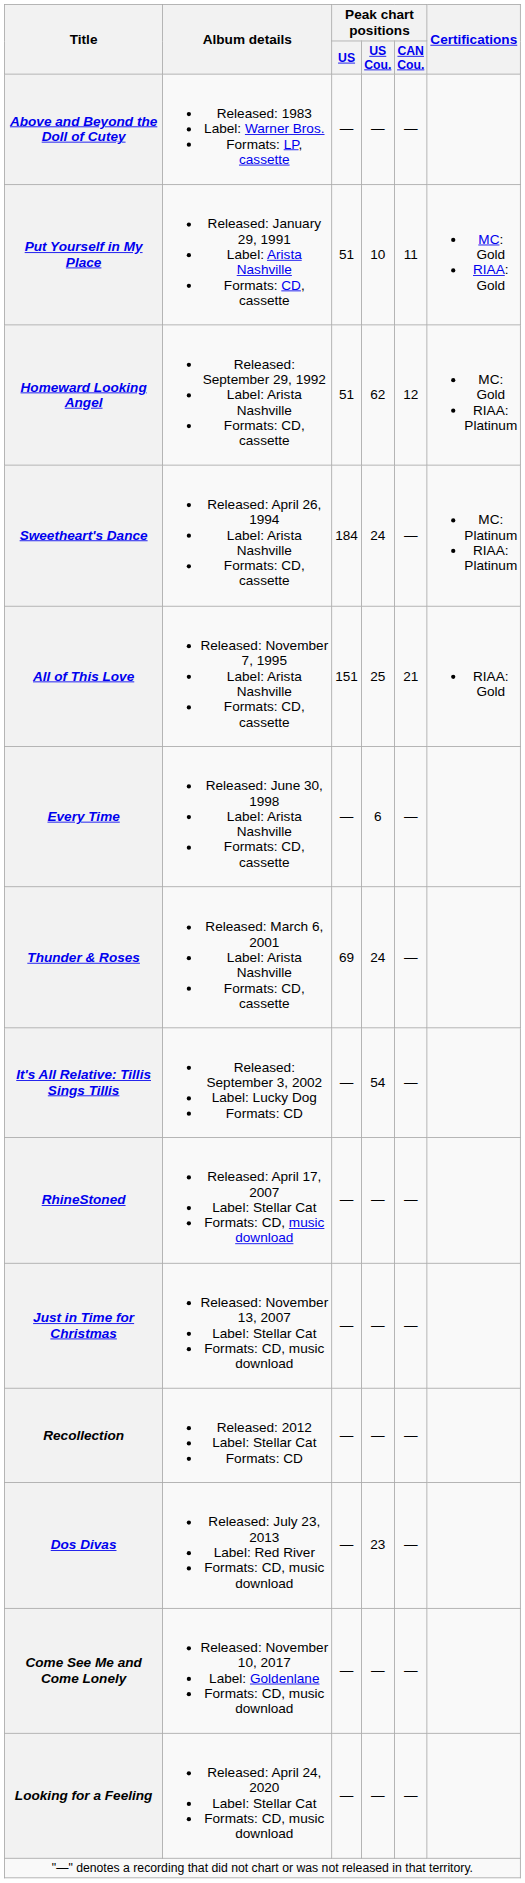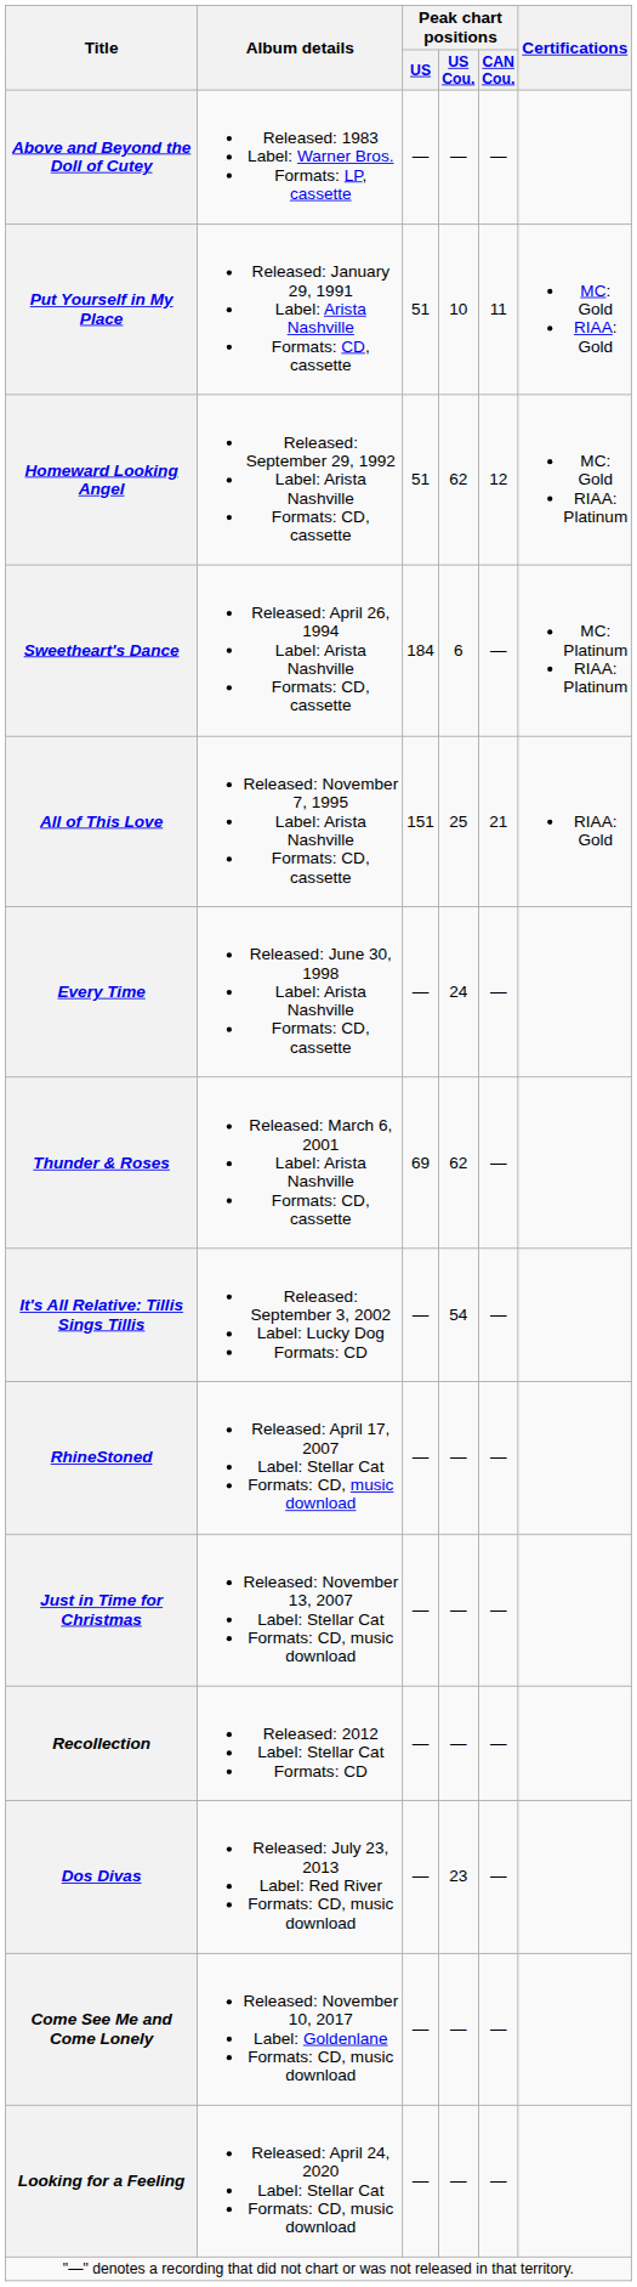 <table class="wikitable plainrowheaders" style="text-align:center;" border="1">
 <tr>
 <th scope="col" rowspan="2" style="width:17em;">Title</th>
 <th scope="col" rowspan="2" style="width:17em;">Album details</th>
 <th scope="col" colspan="3">Peak chart<br>positions</th>
 <th scope="col" rowspan="2"><a href='#'>Certifications</a></th>
 </tr>
 <tr>
 <th scope="col" style="width:2em;font-size:90%;"><a href='#'>US</a><br></th>
 <th scope="col" style="width:2em;font-size:90%;"><a href='#'>US<br>Cou.</a><br></th>
 <th scope="col" style="width:2em;font-size:90%;"><a href='#'>CAN<br>Cou.</a><br></th>
 </tr>
 <tr>
 <th scope="row"><em><a href='#'>Above and Beyond the Doll of Cutey</a></em></th>
 <td><br><ul><li>Released: 1983</li><li>Label: <a href='#'>Warner Bros.</a></li><li>Formats: <a href='#'>LP</a>, <a href='#'>cassette</a></li></ul></td>
 <td>—</td>
 <td>—</td>
 <td>—</td>
 <td></td>
 </tr>
 <tr>
 <th scope="row"><em><a href='#'>Put Yourself in My Place</a></em></th>
 <td><br><ul><li>Released: January 29, 1991</li><li>Label: <a href='#'>Arista Nashville</a></li><li>Formats: <a href='#'>CD</a>, cassette</li></ul></td>
 <td>51</td>
 <td>10</td>
 <td>11</td>
 <td><br><ul><li><a href='#'>MC</a>: Gold</li><li><a href='#'>RIAA</a>: Gold</li></ul></td>
 </tr>
 <tr>
 <th scope="row"><em><a href='#'>Homeward Looking Angel</a></em></th>
 <td><br><ul><li>Released: September 29, 1992</li><li>Label: Arista Nashville</li><li>Formats: CD, cassette</li></ul></td>
 <td>51</td>
 <td>62</td>
 <td>12</td>
 <td><br><ul><li>MC: Gold</li><li>RIAA: Platinum</li></ul></td>
 </tr>
 <tr>
 <th scope="row"><em><a href='#'>Sweetheart's Dance</a></em></th>
 <td><br><ul><li>Released: April 26, 1994</li><li>Label: Arista Nashville</li><li>Formats: CD, cassette</li></ul></td>
 <td>184</td>
-<td>24</td>
+<td>6</td>
 <td>—</td>
 <td><br><ul><li>MC: Platinum</li><li>RIAA: Platinum</li></ul></td>
 </tr>
 <tr>
 <th scope="row"><em><a href='#'>All of This Love</a></em></th>
 <td><br><ul><li>Released: November 7, 1995</li><li>Label: Arista Nashville</li><li>Formats: CD, cassette</li></ul></td>
 <td>151</td>
 <td>25</td>
 <td>21</td>
 <td><br><ul><li>RIAA: Gold</li></ul></td>
 </tr>
 <tr>
 <th scope="row"><em><a href='#'>Every Time</a></em></th>
 <td><br><ul><li>Released: June 30, 1998</li><li>Label: Arista Nashville</li><li>Formats: CD, cassette</li></ul></td>
 <td>—</td>
-<td>6</td>
+<td>24</td>
 <td>—</td>
 <td></td>
 </tr>
 <tr>
 <th scope="row"><em><a href='#'>Thunder & Roses</a></em></th>
 <td><br><ul><li>Released: March 6, 2001</li><li>Label: Arista Nashville</li><li>Formats: CD, cassette</li></ul></td>
 <td>69</td>
-<td>24</td>
+<td>62</td>
 <td>—</td>
 <td></td>
 </tr>
 <tr>
 <th scope="row"><em><a href='#'>It's All Relative: Tillis Sings Tillis</a></em></th>
 <td><br><ul><li>Released: September 3, 2002</li><li>Label: Lucky Dog</li><li>Formats: CD</li></ul></td>
 <td>—</td>
 <td>54</td>
 <td>—</td>
 <td></td>
 </tr>
 <tr>
 <th scope="row"><em><a href='#'>RhineStoned</a></em></th>
 <td><br><ul><li>Released: April 17, 2007</li><li>Label: Stellar Cat</li><li>Formats: CD, <a href='#'>music download</a></li></ul></td>
 <td>—</td>
 <td>—</td>
 <td>—</td>
 <td></td>
 </tr>
 <tr>
 <th scope="row"><em><a href='#'>Just in Time for Christmas</a></em></th>
 <td><br><ul><li>Released: November 13, 2007</li><li>Label: Stellar Cat</li><li>Formats: CD, music download</li></ul></td>
 <td>—</td>
 <td>—</td>
 <td>—</td>
 <td></td>
 </tr>
 <tr>
 <th scope="row"><em>Recollection</em><br></th>
 <td><br><ul><li>Released: 2012</li><li>Label: Stellar Cat</li><li>Formats: CD</li></ul></td>
 <td>—</td>
 <td>—</td>
 <td>—</td>
 <td></td>
 </tr>
 <tr>
 <th scope="row"><em><a href='#'>Dos Divas</a></em><br></th>
 <td><br><ul><li>Released: July 23, 2013</li><li>Label: Red River</li><li>Formats: CD, music download</li></ul></td>
 <td>—</td>
 <td>23</td>
 <td>—</td>
 <td></td>
 </tr>
 <tr>
 <th scope="row"><em>Come See Me and Come Lonely</em><br></th>
 <td><br><ul><li>Released: November 10, 2017</li><li>Label: <a href='#'>Goldenlane</a></li><li>Formats: CD, music download</li></ul></td>
 <td>—</td>
 <td>—</td>
 <td>—</td>
 <td></td>
 </tr>
 <tr>
 <th scope="row"><em>Looking for a Feeling</em></th>
 <td><br><ul><li>Released: April 24, 2020</li><li>Label: Stellar Cat</li><li>Formats: CD, music download</li></ul></td>
 <td>—</td>
 <td>—</td>
 <td>—</td>
 <td></td>
 </tr>
 <tr>
 <td colspan="6" style="font-size:90%">"—" denotes a recording that did not chart or was not released in that territory.</td>
 </tr>
 </table>
